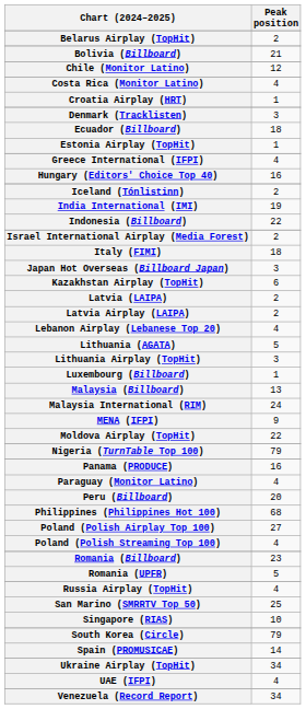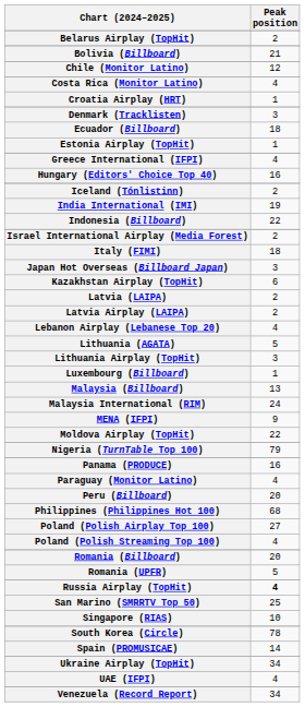 <table class="wikitable sortable plainrowheaders" style="text-align:center">
 <tr>
 <th scope="col">Chart (2024–2025)</th>
 <th scope="col">Peak<br>position</th>
 </tr>
 <tr>
 </tr>
 <tr>
 </tr>
 <tr>
 </tr>
 <tr>
 <th scope="row">Belarus Airplay (<a href='#'>TopHit</a>)</th>
 <td>2</td>
 </tr>
 <tr>
 </tr>
 <tr>
 </tr>
 <tr>
 <th scope="row">Bolivia (<em><a href='#'>Billboard</a></em>)</th>
 <td>21</td>
 </tr>
 <tr>
 </tr>
 <tr>
 </tr>
 <tr>
 </tr>
 <tr>
 </tr>
 <tr>
 </tr>
 <tr>
 <th scope="row">Chile (<a href='#'>Monitor Latino</a>)</th>
 <td>12</td>
 </tr>
 <tr>
 </tr>
 <tr>
 <th scope="row">Costa Rica (<a href='#'>Monitor Latino</a>)</th>
 <td>4</td>
 </tr>
 <tr>
 <th scope="row">Croatia Airplay (<a href='#'>HRT</a>)</th>
 <td>1</td>
 </tr>
 <tr>
 </tr>
 <tr>
 </tr>
 <tr>
 <th scope="row">Denmark (<a href='#'>Tracklisten</a>)</th>
 <td>3</td>
 </tr>
 <tr>
 <th scope="row">Ecuador (<em><a href='#'>Billboard</a></em>)</th>
 <td>18</td>
 </tr>
 <tr>
 <th scope="row">Estonia Airplay (<a href='#'>TopHit</a>)</th>
 <td>1</td>
 </tr>
 <tr>
 </tr>
 <tr>
 </tr>
 <tr>
 </tr>
 <tr>
 </tr>
 <tr>
 <th scope="row">Greece International (<a href='#'>IFPI</a>)</th>
 <td>4</td>
 </tr>
 <tr>
 <th scope="row">Hungary (<a href='#'>Editors' Choice Top 40</a>)</th>
 <td>16</td>
 </tr>
 <tr>
 </tr>
 <tr>
 <th scope="row">Iceland (<a href='#'>Tónlistinn</a>)</th>
 <td>2</td>
 </tr>
 <tr>
 <th scope="row"><a href='#'>India International</a> (<a href='#'>IMI</a>)</th>
 <td>19</td>
 </tr>
 <tr>
 <th scope="row">Indonesia (<em><a href='#'>Billboard</a></em>)</th>
 <td>22</td>
 </tr>
 <tr>
 </tr>
 <tr>
 <th scope="row">Israel International Airplay (<a href='#'>Media Forest</a>)</th>
 <td>2</td>
 </tr>
 <tr>
 <th scope="row">Italy (<a href='#'>FIMI</a>)</th>
 <td>18</td>
 </tr>
 <tr>
 <th scope="row">Japan Hot Overseas (<em><a href='#'>Billboard Japan</a></em>)</th>
 <td>3</td>
 </tr>
 <tr>
 <th scope="row">Kazakhstan Airplay (<a href='#'>TopHit</a>)</th>
 <td>6</td>
 </tr>
 <tr>
 <th scope="row">Latvia (<a href='#'>LAIPA</a>)</th>
 <td>2</td>
 </tr>
 <tr>
 <th scope="row">Latvia Airplay (<a href='#'>LAIPA</a>)</th>
 <td>2</td>
 </tr>
 <tr>
 <th scope="row">Lebanon Airplay (<a href='#'>Lebanese Top 20</a>)</th>
 <td>4</td>
 </tr>
 <tr>
 <th scope="row">Lithuania (<a href='#'>AGATA</a>)</th>
 <td>5</td>
 </tr>
 <tr>
 <th scope="row">Lithuania Airplay (<a href='#'>TopHit</a>)</th>
 <td>3</td>
 </tr>
 <tr>
 <th scope="row">Luxembourg (<em><a href='#'>Billboard</a></em>)</th>
 <td>1</td>
 </tr>
 <tr>
 <th scope="row"><a href='#'>Malaysia</a> (<em><a href='#'>Billboard</a></em>)</th>
 <td>13</td>
 </tr>
 <tr>
 <th scope="row">Malaysia International (<a href='#'>RIM</a>)</th>
 <td>24</td>
 </tr>
 <tr>
 <th scope="row"><a href='#'>MENA</a> (<a href='#'>IFPI</a>)</th>
 <td>9</td>
 </tr>
 <tr>
 <th scope="row">Moldova Airplay (<a href='#'>TopHit</a>)</th>
 <td>22</td>
 </tr>
 <tr>
 </tr>
 <tr>
 </tr>
 <tr>
 </tr>
 <tr>
 <th scope="row">Nigeria (<a href='#'><em>TurnTable</em> Top 100</a>)</th>
 <td>79</td>
 </tr>
 <tr>
 </tr>
 <tr>
 <th scope="row">Panama (<a href='#'>PRODUCE</a>)</th>
 <td>16</td>
 </tr>
 <tr>
 <th scope="row">Paraguay (<a href='#'>Monitor Latino</a>)</th>
 <td>4</td>
 </tr>
 <tr>
 <th scope="row">Peru (<em><a href='#'>Billboard</a></em>)</th>
 <td>20</td>
 </tr>
 <tr>
 <th scope="row">Philippines (<a href='#'>Philippines Hot 100</a>)</th>
 <td>68</td>
 </tr>
 <tr>
 <th scope="row">Poland (<a href='#'>Polish Airplay Top 100</a>)</th>
 <td>27</td>
 </tr>
 <tr>
 <th scope="row">Poland (<a href='#'>Polish Streaming Top 100</a>)</th>
 <td>4</td>
 </tr>
 <tr>
 </tr>
 <tr>
 <th scope="row"><a href='#'>Romania</a> (<em><a href='#'>Billboard</a></em>)</th>
-<td>23</td>
+<td>20</td>
 </tr>
 <tr>
 <th scope="row">Romania (<a href='#'>UPFR</a>)</th>
 <td>5</td>
 </tr>
 <tr>
 </tr>
 <tr>
 </tr>
 <tr>
 <th scope="row">Russia Airplay (<a href='#'>TopHit</a>)</th>
-<td>4</td>
+<td><strong>4</strong></td>
 </tr>
 <tr>
 <th scope="row">San Marino (<a href='#'>SMRRTV Top 50</a>)</th>
 <td>25</td>
 </tr>
 <tr>
 <th scope="row">Singapore (<a href='#'>RIAS</a>)</th>
 <td>10</td>
 </tr>
 <tr>
 </tr>
 <tr>
 </tr>
 <tr>
 </tr>
 <tr>
 <th scope="row">South Korea (<a href='#'>Circle</a>)</th>
-<td>79</td>
+<td>78</td>
 </tr>
 <tr>
 <th scope="row">Spain (<a href='#'>PROMUSICAE</a>)</th>
 <td>14</td>
 </tr>
 <tr>
 </tr>
 <tr>
 </tr>
 <tr>
 <th scope="row">Ukraine Airplay (<a href='#'>TopHit</a>)</th>
 <td>34</td>
 </tr>
 <tr>
 <th scope="row">UAE (<a href='#'>IFPI</a>)</th>
 <td>4</td>
 </tr>
 <tr>
 </tr>
 <tr>
 </tr>
 <tr>
 </tr>
 <tr>
 </tr>
 <tr>
 </tr>
 <tr>
 </tr>
 <tr>
 </tr>
 <tr>
 <th scope="row">Venezuela (<a href='#'>Record Report</a>)</th>
 <td>34</td>
 </tr>
 </table>
